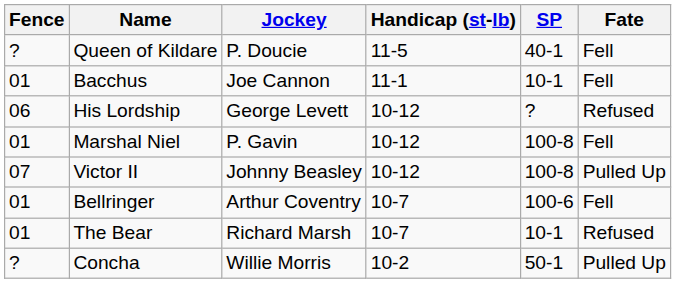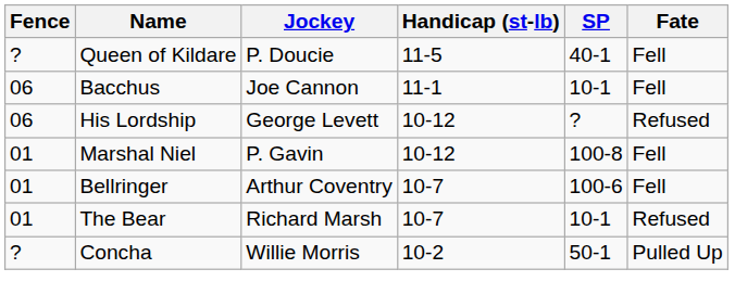 <table class="wikitable sortable">
 <tr>
 <th>Fence</th>
 <th>Name</th>
 <th><a href='#'>Jockey</a></th>
 <th>Handicap (<a href='#'>st</a>-<a href='#'>lb</a>)</th>
 <th><a href='#'>SP</a></th>
 <th>Fate</th>
 </tr>
 <tr>
 <td>?</td>
 <td>Queen of Kildare</td>
 <td>P. Doucie</td>
 <td>11-5</td>
 <td>40-1</td>
 <td>Fell</td>
 </tr>
 <tr>
-<td>01</td>
+<td>06</td>
 <td>Bacchus</td>
 <td>Joe Cannon</td>
 <td>11-1</td>
 <td>10-1</td>
 <td>Fell</td>
 </tr>
 <tr>
 <td>06</td>
 <td>His Lordship</td>
 <td>George Levett</td>
 <td>10-12</td>
 <td>?</td>
 <td>Refused</td>
 </tr>
 <tr>
 <td>01</td>
 <td>Marshal Niel</td>
 <td>P. Gavin</td>
 <td>10-12</td>
 <td>100-8</td>
 <td>Fell</td>
-</tr>
-<tr>
-<td>07</td>
-<td>Victor II</td>
-<td>Johnny Beasley</td>
-<td>10-12</td>
-<td>100-8</td>
-<td>Pulled Up</td>
 </tr>
 <tr>
 <td>01</td>
 <td>Bellringer</td>
 <td>Arthur Coventry</td>
 <td>10-7</td>
 <td>100-6</td>
 <td>Fell</td>
 </tr>
 <tr>
 <td>01</td>
 <td>The Bear</td>
 <td>Richard Marsh</td>
 <td>10-7</td>
 <td>10-1</td>
 <td>Refused</td>
 </tr>
 <tr>
 <td>?</td>
 <td>Concha</td>
 <td>Willie Morris</td>
 <td>10-2</td>
 <td>50-1</td>
 <td>Pulled Up</td>
 </tr>
 </table>
